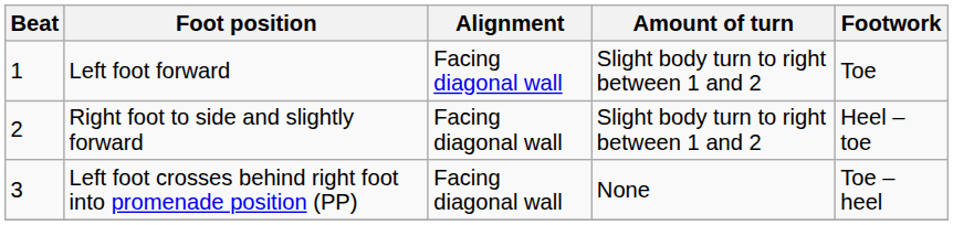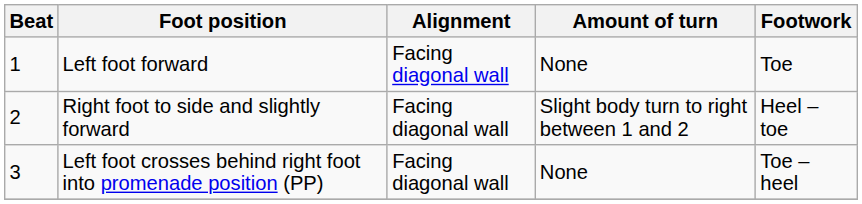 <table class="wikitable" style="font-size:90%;">
 <tr>
 <th>Beat</th>
 <th>Foot position</th>
 <th>Alignment</th>
 <th>Amount of turn</th>
 <th>Footwork</th>
 </tr>
 <tr>
 <td>1</td>
 <td>Left foot forward</td>
 <td>Facing <a href='#'>diagonal wall</a></td>
-<td>Slight body turn to right between 1 and 2</td>
+<td>None</td>
 <td>Toe</td>
 </tr>
 <tr>
 <td>2</td>
 <td>Right foot to side and slightly forward</td>
 <td>Facing diagonal wall</td>
 <td>Slight body turn to right between 1 and 2</td>
 <td>Heel – toe</td>
 </tr>
 <tr>
 <td>3</td>
 <td>Left foot crosses behind right foot into <a href='#'>promenade position</a> (PP)</td>
 <td>Facing diagonal wall</td>
 <td>None</td>
 <td>Toe – heel</td>
 </tr>
 <tr>
 </tr>
 </table>
